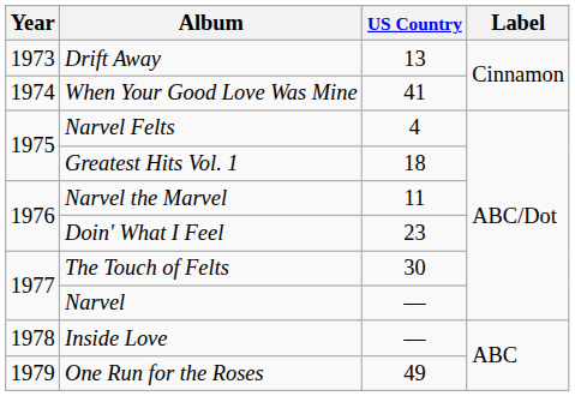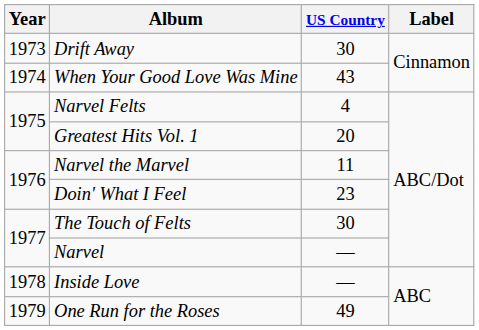 <table class="wikitable">
 <tr>
 <th>Year</th>
 <th>Album</th>
 <th><small><a href='#'>US Country</a></small></th>
 <th>Label</th>
 </tr>
 <tr>
 <td>1973</td>
 <td><em>Drift Away</em></td>
-<td align="center">13</td>
+<td align="center">30</td>
 <td rowspan="2">Cinnamon</td>
 </tr>
 <tr>
 <td>1974</td>
 <td><em>When Your Good Love Was Mine</em></td>
-<td align="center">41</td>
+<td align="center">43</td>
 </tr>
 <tr>
 <td rowspan="2">1975</td>
 <td><em>Narvel Felts</em></td>
 <td align="center">4</td>
 <td rowspan="6">ABC/Dot</td>
 </tr>
 <tr>
 <td><em>Greatest Hits Vol. 1</em></td>
-<td align="center">18</td>
+<td align="center">20</td>
 </tr>
 <tr>
 <td rowspan="2">1976</td>
 <td><em>Narvel the Marvel</em></td>
 <td align="center">11</td>
 </tr>
 <tr>
 <td><em>Doin' What I Feel</em></td>
 <td align="center">23</td>
 </tr>
 <tr>
 <td rowspan="2">1977</td>
 <td><em>The Touch of Felts</em></td>
 <td align="center">30</td>
 </tr>
 <tr>
 <td><em>Narvel</em></td>
 <td align="center">—</td>
 </tr>
 <tr>
 <td>1978</td>
 <td><em>Inside Love</em></td>
 <td align="center">—</td>
 <td rowspan="2">ABC</td>
 </tr>
 <tr>
 <td>1979</td>
 <td><em>One Run for the Roses</em></td>
 <td align="center">49</td>
 </tr>
 </table>
